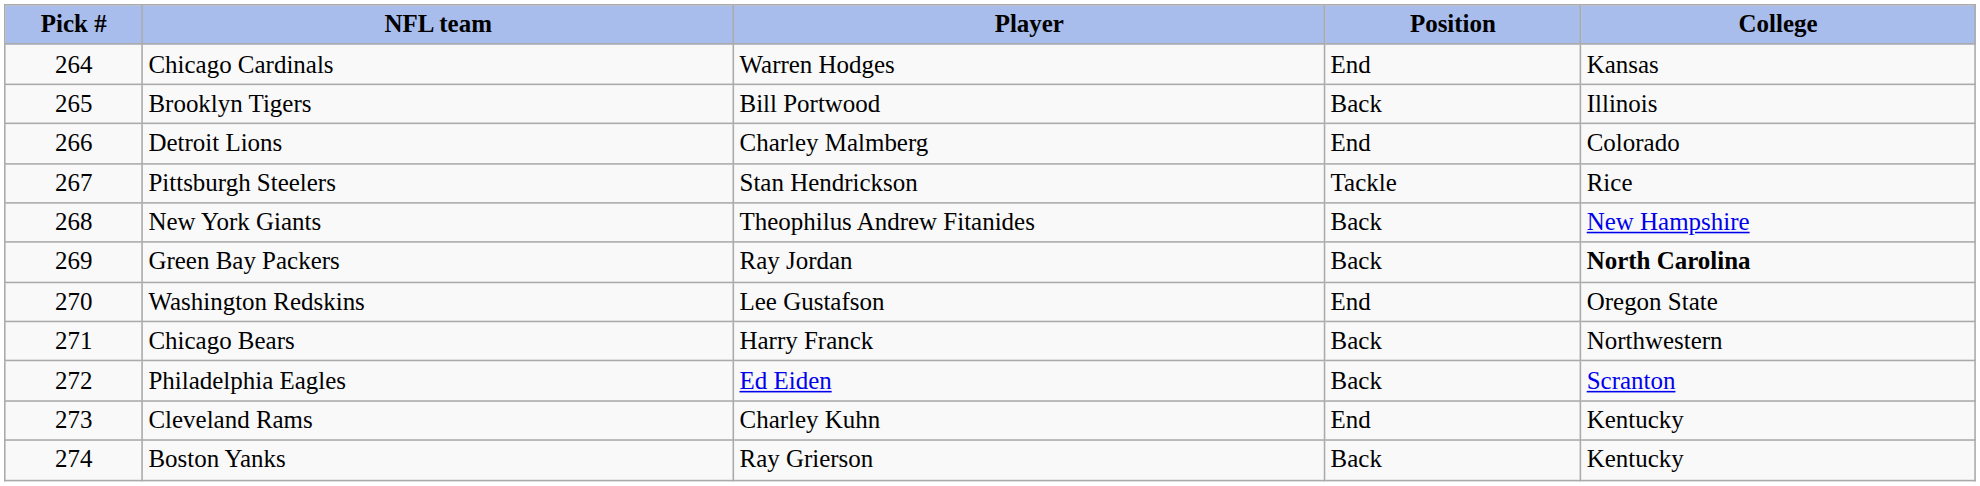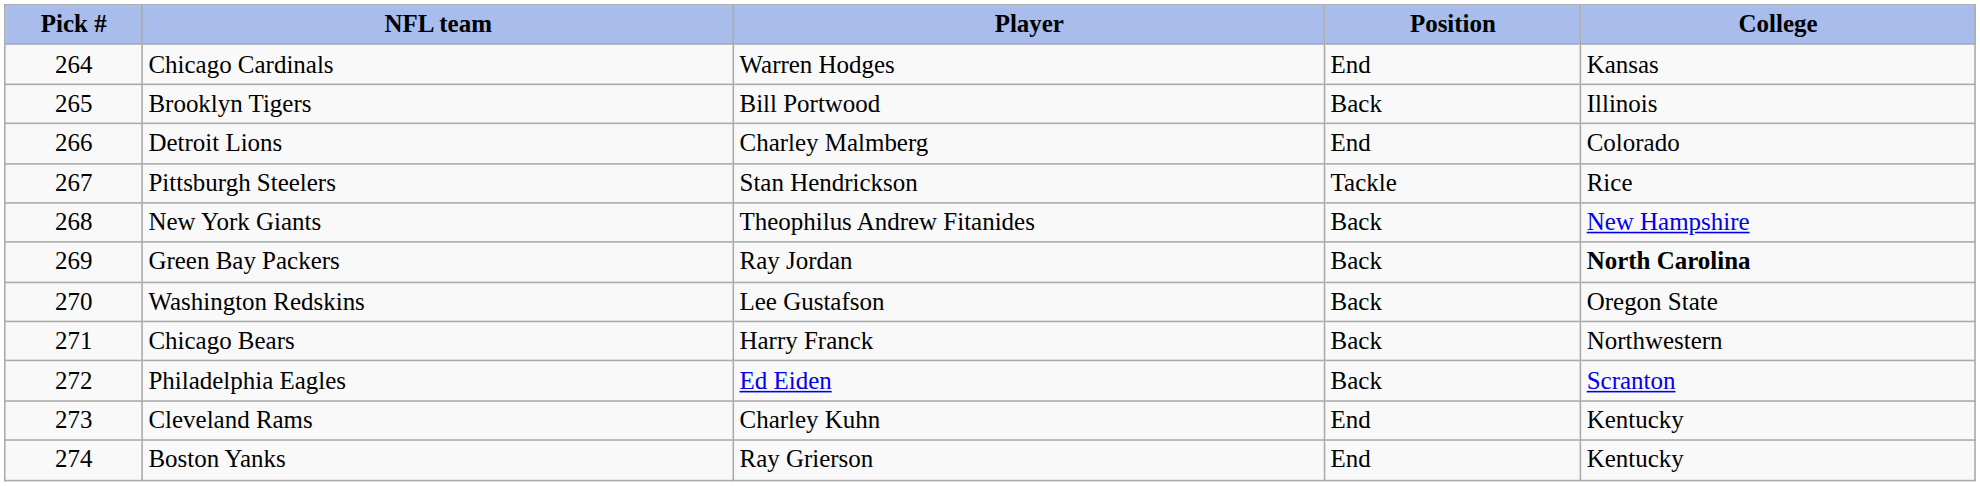 <table class="wikitable sortable sortable" style="width: 100%">
 <tr>
 <th style="background:#A8BDEC;" width=7%>Pick #</th>
 <th width=30% style="background:#A8BDEC;">NFL team</th>
 <th width=30% style="background:#A8BDEC;">Player</th>
 <th width=13% style="background:#A8BDEC;">Position</th>
 <th style="background:#A8BDEC;">College</th>
 </tr>
 <tr>
 <td align=center>264</td>
 <td>Chicago Cardinals</td>
 <td>Warren Hodges</td>
 <td>End</td>
 <td>Kansas</td>
 </tr>
 <tr>
 <td align=center>265</td>
 <td>Brooklyn Tigers</td>
 <td>Bill Portwood</td>
 <td>Back</td>
 <td>Illinois</td>
 </tr>
 <tr>
 <td align=center>266</td>
 <td>Detroit Lions</td>
 <td>Charley Malmberg</td>
 <td>End</td>
 <td>Colorado</td>
 </tr>
 <tr>
 <td align=center>267</td>
 <td>Pittsburgh Steelers</td>
 <td>Stan Hendrickson</td>
 <td>Tackle</td>
 <td>Rice</td>
 </tr>
 <tr>
 <td align=center>268</td>
 <td>New York Giants</td>
 <td>Theophilus Andrew Fitanides</td>
 <td>Back</td>
 <td><a href='#'>New Hampshire</a></td>
 </tr>
 <tr>
 <td align=center>269</td>
 <td>Green Bay Packers</td>
 <td>Ray Jordan</td>
 <td>Back</td>
 <td><strong>North Carolina</strong></td>
 </tr>
 <tr>
 <td align=center>270</td>
 <td>Washington Redskins</td>
 <td>Lee Gustafson</td>
-<td>End</td>
+<td>Back</td>
 <td>Oregon State</td>
 </tr>
 <tr>
 <td align=center>271</td>
 <td>Chicago Bears</td>
 <td>Harry Franck</td>
 <td>Back</td>
 <td>Northwestern</td>
 </tr>
 <tr>
 <td align=center>272</td>
 <td>Philadelphia Eagles</td>
 <td><a href='#'>Ed Eiden</a></td>
 <td>Back</td>
 <td><a href='#'>Scranton</a></td>
 </tr>
 <tr>
 <td align=center>273</td>
 <td>Cleveland Rams</td>
 <td>Charley Kuhn</td>
 <td>End</td>
 <td>Kentucky</td>
 </tr>
 <tr>
 <td align=center>274</td>
 <td>Boston Yanks</td>
 <td>Ray Grierson</td>
-<td>Back</td>
+<td>End</td>
 <td>Kentucky</td>
 </tr>
 </table>
